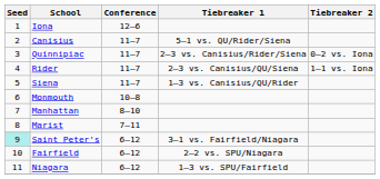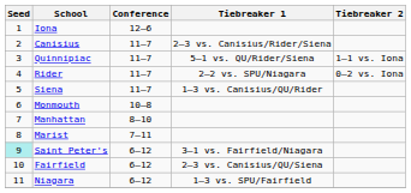 <table class="wikitable" style="text-align:center">
 <tr>
 <th>Seed</th>
 <th>School</th>
 <th>Conference</th>
 <th>Tiebreaker 1</th>
 <th>Tiebreaker 2</th>
 </tr>
 <tr>
 <td>1</td>
 <td align=left><a href='#'>Iona</a></td>
 <td>12–6</td>
 <td></td>
 <td></td>
 </tr>
 <tr>
 <td>2</td>
 <td align=left><a href='#'>Canisius</a></td>
 <td>11–7</td>
-<td>5–1 vs. QU/Rider/Siena</td>
+<td>2–3 vs. Canisius/Rider/Siena</td>
 <td></td>
 </tr>
 <tr>
 <td>3</td>
 <td align=left><a href='#'>Quinnipiac</a></td>
 <td>11–7</td>
-<td>2–3 vs. Canisius/Rider/Siena</td>
-<td>0–2 vs. Iona</td>
+<td>5–1 vs. QU/Rider/Siena</td>
+<td>1–1 vs. Iona</td>
 </tr>
 <tr>
 <td>4</td>
 <td align=left><a href='#'>Rider</a></td>
 <td>11–7</td>
-<td>2–3 vs. Canisius/QU/Siena</td>
-<td>1–1 vs. Iona</td>
+<td>2–2 vs. SPU/Niagara</td>
+<td>0–2 vs. Iona</td>
 </tr>
 <tr>
 <td>5</td>
 <td align=left><a href='#'>Siena</a></td>
 <td>11–7</td>
 <td>1–3 vs. Canisius/QU/Rider</td>
 <td></td>
 </tr>
 <tr>
 <td>6</td>
 <td align=left><a href='#'>Monmouth</a></td>
 <td>10–8</td>
 <td></td>
 <td></td>
 </tr>
 <tr>
 <td>7</td>
 <td align=left><a href='#'>Manhattan</a></td>
 <td>8–10</td>
 <td></td>
 <td></td>
 </tr>
 <tr>
 <td>8</td>
 <td align=left><a href='#'>Marist</a></td>
 <td>7–11</td>
 <td></td>
 <td></td>
 </tr>
 <tr>
 <td style="background: paleturquoise;">9</td>
 <td align=left><a href='#'>Saint Peter's</a></td>
 <td>6–12</td>
 <td>3–1 vs. Fairfield/Niagara</td>
 <td></td>
 </tr>
 <tr>
 <td>10</td>
 <td align=left><a href='#'>Fairfield</a></td>
 <td>6–12</td>
-<td>2–2 vs. SPU/Niagara</td>
+<td>2–3 vs. Canisius/QU/Siena</td>
 <td></td>
 </tr>
 <tr>
 <td>11</td>
 <td align=left><a href='#'>Niagara</a></td>
 <td>6–12</td>
 <td>1–3 vs. SPU/Fairfield</td>
 <td></td>
 </tr>
 <tr>
 </tr>
 </table>
